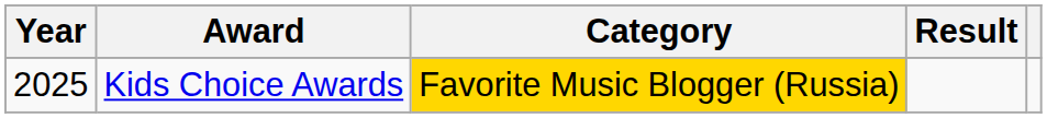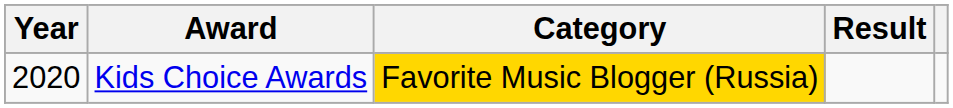 <table class="wikitable">
 <tr>
 <th>Year</th>
 <th>Award</th>
 <th>Category</th>
 <th>Result</th>
 <th></th>
 </tr>
 <tr>
-<td>2025</td>
+<td>2020</td>
 <td><a href='#'>Kids Choice Awards</a></td>
 <td style="background: gold;">Favorite Music Blogger (Russia)</td>
 <td></td>
 <td></td>
 </tr>
 </table>
